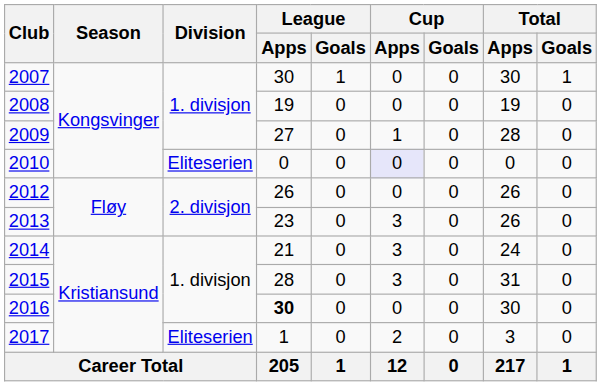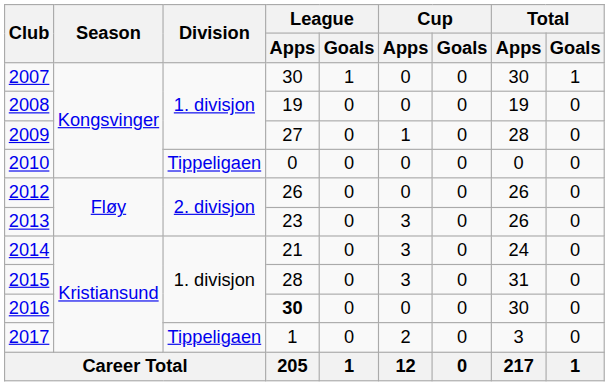 <table class="wikitable" style="text-align: center;">
 <tr>
 <th rowspan="2">Club</th>
 <th rowspan="2">Season</th>
 <th rowspan="2">Division</th>
 <th colspan="2">League</th>
 <th colspan="2">Cup</th>
 <th colspan="2">Total</th>
 </tr>
 <tr>
 <th>Apps</th>
 <th>Goals</th>
 <th>Apps</th>
 <th>Goals</th>
 <th>Apps</th>
 <th>Goals</th>
 </tr>
 <tr>
 <td><a href='#'>2007</a></td>
 <td rowspan="4" valign="center"><a href='#'>Kongsvinger</a></td>
 <td rowspan="3" valign="center"><a href='#'>1. divisjon</a></td>
 <td>30</td>
 <td>1</td>
 <td>0</td>
 <td>0</td>
 <td>30</td>
 <td>1</td>
 </tr>
 <tr>
 <td><a href='#'>2008</a></td>
 <td>19</td>
 <td>0</td>
 <td>0</td>
 <td>0</td>
 <td>19</td>
 <td>0</td>
 </tr>
 <tr>
 <td><a href='#'>2009</a></td>
 <td>27</td>
 <td>0</td>
 <td>1</td>
 <td>0</td>
 <td>28</td>
 <td>0</td>
 </tr>
 <tr>
 <td><a href='#'>2010</a></td>
-<td rowspan="1" valign="center"><a href='#'>Eliteserien</a></td>
+<td rowspan="1" valign="center"><a href='#'>Tippeligaen</a></td>
 <td>0</td>
 <td>0</td>
-<td style="background: lavender;">0</td>
+<td>0</td>
 <td>0</td>
 <td>0</td>
 <td>0</td>
 </tr>
 <tr>
 <td><a href='#'>2012</a></td>
 <td rowspan="2" valign="center"><a href='#'>Fløy</a></td>
 <td rowspan="2" valign="center"><a href='#'>2. divisjon</a></td>
 <td>26</td>
 <td>0</td>
 <td>0</td>
 <td>0</td>
 <td>26</td>
 <td>0</td>
 </tr>
 <tr>
 <td><a href='#'>2013</a></td>
 <td>23</td>
 <td>0</td>
 <td>3</td>
 <td>0</td>
 <td>26</td>
 <td>0</td>
 </tr>
 <tr>
 <td><a href='#'>2014</a></td>
 <td rowspan="4" valign="center"><a href='#'>Kristiansund</a></td>
 <td rowspan="3" valign="center">1. divisjon</td>
 <td>21</td>
 <td>0</td>
 <td>3</td>
 <td>0</td>
 <td>24</td>
 <td>0</td>
 </tr>
 <tr>
 <td><a href='#'>2015</a></td>
 <td>28</td>
 <td>0</td>
 <td>3</td>
 <td>0</td>
 <td>31</td>
 <td>0</td>
 </tr>
 <tr>
 <td><a href='#'>2016</a></td>
 <td><strong>30</strong></td>
 <td>0</td>
 <td>0</td>
 <td>0</td>
 <td>30</td>
 <td>0</td>
 </tr>
 <tr>
 <td><a href='#'>2017</a></td>
-<td rowspan="1" valign="center"><a href='#'>Eliteserien</a></td>
+<td rowspan="1" valign="center"><a href='#'>Tippeligaen</a></td>
 <td>1</td>
 <td>0</td>
 <td>2</td>
 <td>0</td>
 <td>3</td>
 <td>0</td>
 </tr>
 <tr>
 <th colspan="3">Career Total</th>
 <th>205</th>
 <th>1</th>
 <th>12</th>
 <th>0</th>
 <th>217</th>
 <th>1</th>
 </tr>
 </table>
